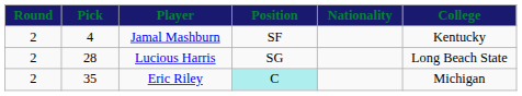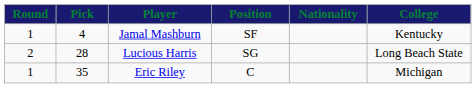 <table class="wikitable sortable sortable">
 <tr>
 <th style="background:#191970; color:#048234" width="10%">Round</th>
 <th style="background:#191970; color:#048234" width="10%">Pick</th>
 <th style="background:#191970; color:#048234" width="20%">Player</th>
 <th style="background:#191970; color:#048234" width="15%">Position</th>
 <th style="background:#191970; color:#048234" width="15%">Nationality</th>
 <th style="background:#191970; color:#048234" width="20%">College</th>
 </tr>
 <tr style="text-align: center">
-<td>2</td>
+<td>1</td>
 <td>4</td>
 <td><a href='#'>Jamal Mashburn</a></td>
 <td>SF</td>
 <td></td>
 <td>Kentucky</td>
 </tr>
 <tr style="text-align: center">
 <td>2</td>
 <td>28</td>
 <td><a href='#'>Lucious Harris</a></td>
 <td>SG</td>
 <td></td>
 <td>Long Beach State</td>
 </tr>
 <tr style="text-align: center">
-<td>2</td>
+<td>1</td>
 <td>35</td>
 <td><a href='#'>Eric Riley</a></td>
-<td style="background: paleturquoise;">C</td>
+<td>C</td>
 <td></td>
 <td>Michigan</td>
 </tr>
 </table>
